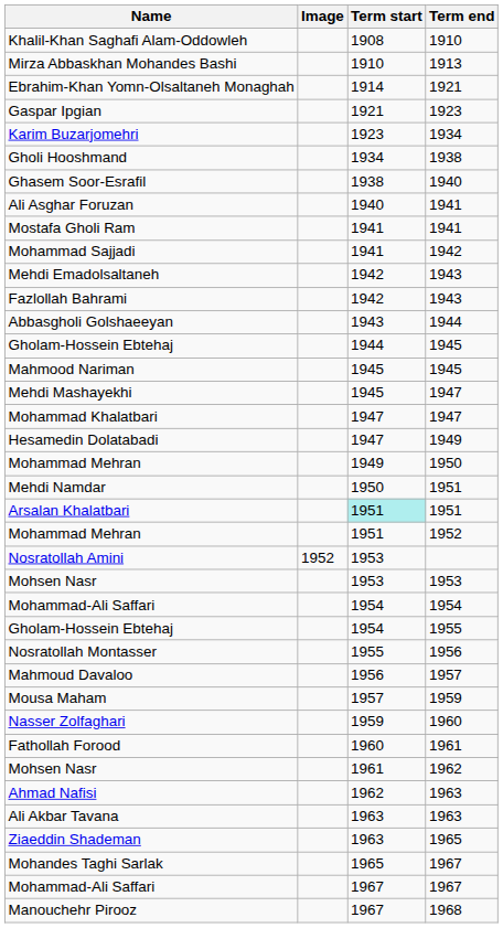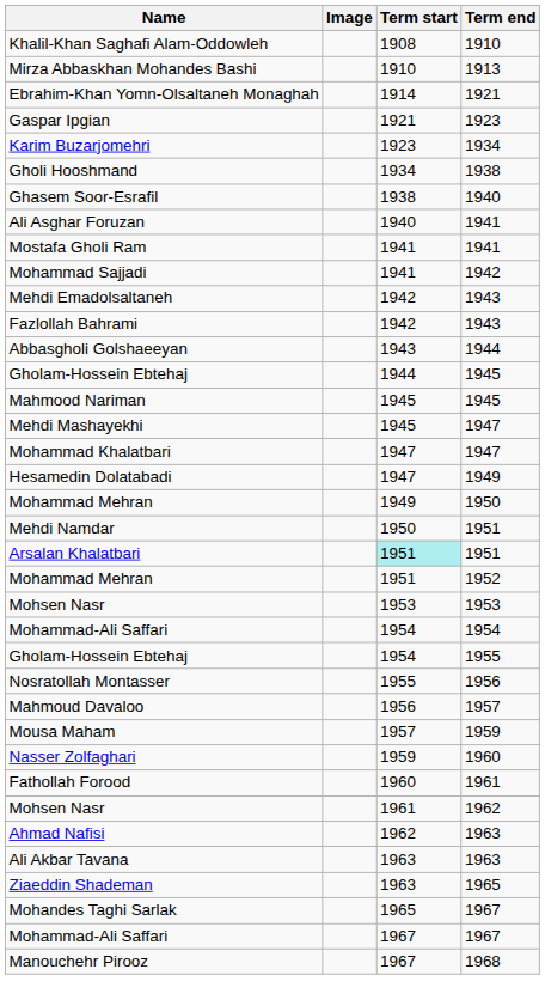 <table class="wikitable sortable">
 <tr ->
 <th>Name</th>
 <th>Image</th>
 <th>Term start</th>
 <th>Term end</th>
 </tr>
 <tr ->
 <td>Khalil-Khan Saghafi Alam-Oddowleh</td>
 <td></td>
 <td>1908</td>
 <td>1910</td>
 </tr>
 <tr ->
 <td>Mirza Abbaskhan Mohandes Bashi</td>
 <td></td>
 <td>1910</td>
 <td>1913</td>
 </tr>
 <tr ->
 <td>Ebrahim-Khan Yomn-Olsaltaneh Monaghah </td>
 <td></td>
 <td>1914</td>
 <td>1921</td>
 </tr>
 <tr ->
 <td>Gaspar Ipgian</td>
 <td></td>
 <td>1921</td>
 <td>1923</td>
 </tr>
 <tr ->
 <td><a href='#'>Karim Buzarjomehri</a></td>
 <td></td>
 <td>1923</td>
 <td>1934</td>
 </tr>
 <tr ->
 <td>Gholi Hooshmand </td>
 <td></td>
 <td>1934</td>
 <td>1938</td>
 </tr>
 <tr ->
 <td>Ghasem Soor-Esrafil </td>
 <td></td>
 <td>1938</td>
 <td>1940</td>
 </tr>
 <tr ->
 <td>Ali Asghar Foruzan </td>
 <td></td>
 <td>1940</td>
 <td>1941</td>
 </tr>
 <tr ->
 <td>Mostafa Gholi Ram </td>
 <td></td>
 <td>1941</td>
 <td>1941</td>
 </tr>
 <tr ->
 <td>Mohammad Sajjadi </td>
 <td></td>
 <td>1941</td>
 <td>1942</td>
 </tr>
 <tr ->
 <td>Mehdi Emadolsaltaneh </td>
 <td></td>
 <td>1942</td>
 <td>1943</td>
 </tr>
 <tr ->
 <td>Fazlollah Bahrami </td>
 <td></td>
 <td>1942</td>
 <td>1943</td>
 </tr>
 <tr ->
 <td>Abbasgholi Golshaeeyan</td>
 <td></td>
 <td>1943</td>
 <td>1944</td>
 </tr>
 <tr ->
 <td>Gholam-Hossein Ebtehaj </td>
 <td></td>
 <td>1944</td>
 <td>1945</td>
 </tr>
 <tr ->
 <td>Mahmood Nariman </td>
 <td></td>
 <td>1945</td>
 <td>1945</td>
 </tr>
 <tr ->
 <td>Mehdi Mashayekhi </td>
 <td></td>
 <td>1945</td>
 <td>1947</td>
 </tr>
 <tr ->
 <td>Mohammad Khalatbari </td>
 <td></td>
 <td>1947</td>
 <td>1947</td>
 </tr>
 <tr ->
 <td>Hesamedin Dolatabadi  </td>
 <td></td>
 <td>1947</td>
 <td>1949</td>
 </tr>
 <tr ->
 <td>Mohammad Mehran</td>
 <td></td>
 <td>1949</td>
 <td>1950</td>
 </tr>
 <tr ->
 <td>Mehdi Namdar </td>
 <td></td>
 <td>1950</td>
 <td>1951</td>
 </tr>
 <tr ->
 <td><a href='#'>Arsalan Khalatbari</a></td>
 <td></td>
 <td style="background: paleturquoise;">1951</td>
 <td>1951</td>
 </tr>
 <tr ->
 <td>Mohammad Mehran </td>
 <td></td>
 <td>1951</td>
 <td>1952</td>
 </tr>
 <tr ->
-<td><a href='#'>Nosratollah Amini</a></td>
-<td>1952</td>
-<td>1953</td>
-<td></td>
-</tr>
-<tr ->
 <td>Mohsen Nasr </td>
 <td></td>
 <td>1953</td>
 <td>1953</td>
 </tr>
 <tr ->
 <td>Mohammad-Ali Saffari</td>
 <td></td>
 <td>1954</td>
 <td>1954</td>
 </tr>
 <tr ->
 <td>Gholam-Hossein Ebtehaj </td>
 <td></td>
 <td>1954</td>
 <td>1955</td>
 </tr>
 <tr ->
 <td>Nosratollah Montasser </td>
 <td></td>
 <td>1955</td>
 <td>1956</td>
 </tr>
 <tr ->
 <td>Mahmoud Davaloo </td>
 <td></td>
 <td>1956</td>
 <td>1957</td>
 </tr>
 <tr ->
 <td>Mousa Maham </td>
 <td></td>
 <td>1957</td>
 <td>1959</td>
 </tr>
 <tr ->
 <td><a href='#'>Nasser Zolfaghari</a></td>
 <td></td>
 <td>1959</td>
 <td>1960</td>
 </tr>
 <tr ->
 <td>Fathollah Forood </td>
 <td></td>
 <td>1960</td>
 <td>1961</td>
 </tr>
 <tr ->
 <td>Mohsen Nasr </td>
 <td></td>
 <td>1961</td>
 <td>1962</td>
 </tr>
 <tr ->
 <td><a href='#'>Ahmad Nafisi</a></td>
 <td></td>
 <td>1962</td>
 <td>1963</td>
 </tr>
 <tr ->
 <td>Ali Akbar Tavana </td>
 <td></td>
 <td>1963</td>
 <td>1963</td>
 </tr>
 <tr ->
 <td><a href='#'>Ziaeddin Shademan</a></td>
 <td></td>
 <td>1963</td>
 <td>1965</td>
 </tr>
 <tr ->
 <td>Mohandes Taghi Sarlak </td>
 <td></td>
 <td>1965</td>
 <td>1967</td>
 </tr>
 <tr ->
 <td>Mohammad-Ali Saffari </td>
 <td></td>
 <td>1967</td>
 <td>1967</td>
 </tr>
 <tr ->
 <td>Manouchehr Pirooz </td>
 <td></td>
 <td>1967</td>
 <td>1968</td>
 </tr>
 </table>
